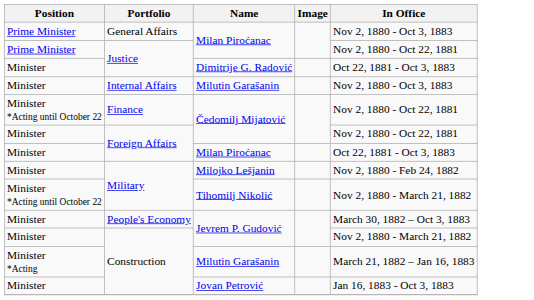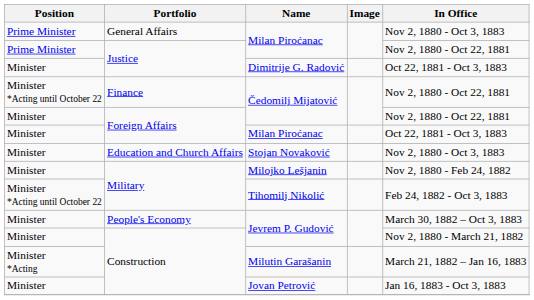 <table class="wikitable">
 <tr>
 <th colspan="1" bgcolor="#EEEEEE">Position</th>
 <th colspan="1" bgcolor="#EEEEEE">Portfolio</th>
 <th colspan="1" bgcolor="#EEEEEE">Name</th>
 <th colspan="1" bgcolor="#EEEEEE">Image</th>
 <th colspan="1" bgcolor="#EEEEEE">In Office</th>
 </tr>
 <tr>
 <td><a href='#'>Prime Minister</a></td>
 <td>General Affairs</td>
 <td rowspan="2"><a href='#'>Milan Piroćanac</a></td>
 <td rowspan="2"></td>
 <td>Nov 2, 1880 - Oct 3, 1883</td>
 </tr>
 <tr>
 <td><a href='#'>Prime Minister</a></td>
 <td rowspan="2"><a href='#'>Justice</a></td>
 <td>Nov 2, 1880 - Oct 22, 1881</td>
 </tr>
 <tr>
 <td>Minister</td>
 <td><a href='#'>Dimitrije G. Radović</a></td>
 <td></td>
 <td>Oct 22, 1881 - Oct 3, 1883</td>
 </tr>
 <tr>
-<td>Minister</td>
-<td><a href='#'>Internal Affairs</a></td>
-<td><a href='#'>Milutin Garašanin</a></td>
-<td></td>
-<td>Nov 2, 1880 - Oct 3, 1883</td>
-</tr>
-<tr>
 <td>Minister<br><small>*Acting until October 22</small></td>
 <td><a href='#'>Finance</a></td>
 <td rowspan="2"><a href='#'>Čedomilj Mijatović</a></td>
 <td rowspan="2"></td>
 <td>Nov 2, 1880 - Oct 22, 1881</td>
 </tr>
 <tr>
 <td>Minister</td>
 <td rowspan="2"><a href='#'>Foreign Affairs</a></td>
 <td>Nov 2, 1880 - Oct 22, 1881</td>
 </tr>
 <tr>
 <td>Minister</td>
 <td><a href='#'>Milan Piroćanac</a></td>
 <td></td>
 <td>Oct 22, 1881 - Oct 3, 1883</td>
 </tr>
 <tr>
 <td>Minister</td>
+<td><a href='#'>Education and Church Affairs</a></td>
+<td><a href='#'>Stojan Novaković</a></td>
+<td></td>
+<td>Nov 2, 1880 - Oct 3, 1883</td>
+</tr>
+<tr>
+<td>Minister</td>
 <td rowspan="2"><a href='#'>Military</a></td>
 <td><a href='#'>Milojko Lešjanin</a></td>
 <td></td>
 <td>Nov 2, 1880 - Feb 24, 1882</td>
 </tr>
 <tr>
 <td>Minister<br><small>*Acting until October 22</small></td>
 <td><a href='#'>Tihomilj Nikolić</a></td>
 <td></td>
-<td>Nov 2, 1880 - March 21, 1882</td>
+<td>Feb 24, 1882 - Oct 3, 1883</td>
 </tr>
 <tr>
 <td>Minister</td>
 <td><a href='#'>People's Economy</a></td>
 <td rowspan="2"><a href='#'>Jevrem P. Gudović</a></td>
 <td rowspan="2"></td>
 <td>March 30, 1882 – Oct 3, 1883</td>
 </tr>
 <tr>
 <td>Minister</td>
 <td rowspan="3">Construction</td>
 <td>Nov 2, 1880 - March 21, 1882</td>
 </tr>
 <tr>
 <td>Minister<br><small>*Acting</small></td>
 <td><a href='#'>Milutin Garašanin</a></td>
 <td></td>
 <td>March 21, 1882 – Jan 16, 1883</td>
 </tr>
 <tr>
 <td>Minister</td>
 <td><a href='#'>Jovan Petrović</a></td>
 <td></td>
 <td>Jan 16, 1883 - Oct 3, 1883</td>
 </tr>
 <tr>
 </tr>
 </table>
